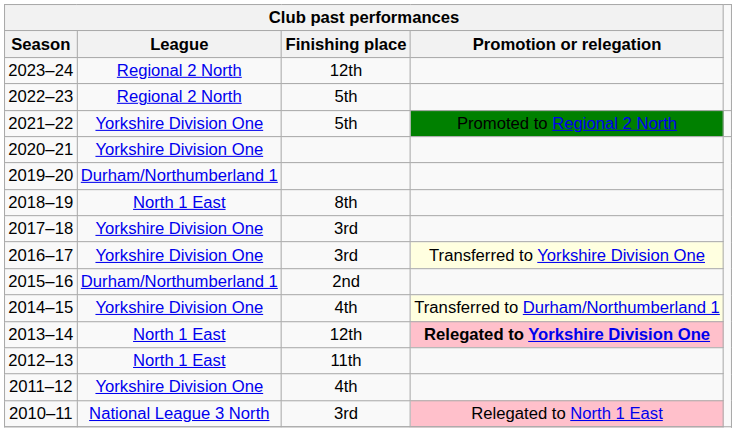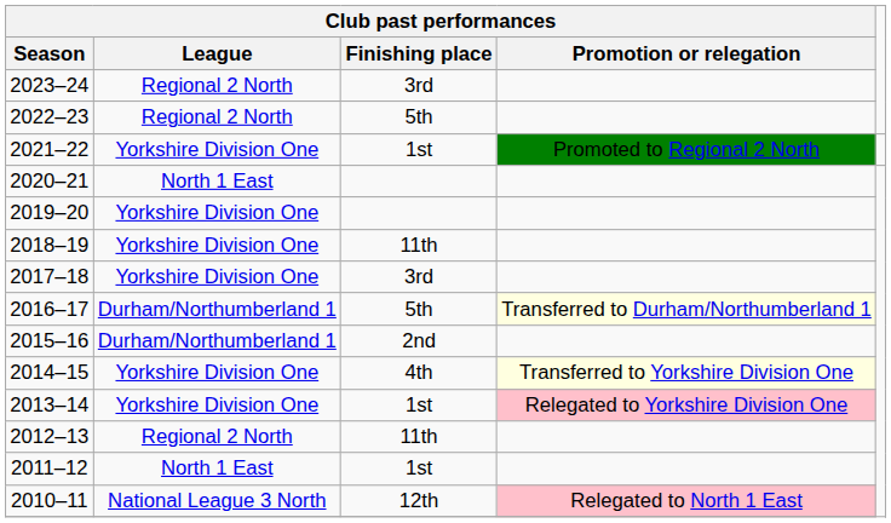 <table class="wikitable" style="text-align: center;">
 <tr>
 <th colspan=4>Club past performances</th>
 </tr>
 <tr>
 <th>Season</th>
 <th>League</th>
 <th>Finishing place</th>
 <th>Promotion or relegation</th>
 </tr>
 <tr>
 <td>2023–24</td>
 <td><a href='#'>Regional 2 North</a></td>
-<td>12th</td>
+<td>3rd</td>
 <td></td>
 </tr>
 <tr>
 <td>2022–23</td>
 <td><a href='#'>Regional 2 North</a></td>
 <td>5th</td>
 <td></td>
 </tr>
 <tr>
 <td>2021–22</td>
 <td><a href='#'>Yorkshire Division One</a></td>
-<td>5th</td>
+<td>1st</td>
 <td style=background:green>Promoted to <a href='#'>Regional 2 North</a></td>
 <td></td>
 </tr>
 <tr>
 <td>2020–21</td>
+<td><a href='#'>North 1 East</a></td>
+<td></td>
+<td></td>
+</tr>
+<tr>
+<td>2019–20</td>
 <td><a href='#'>Yorkshire Division One</a></td>
 <td></td>
 <td></td>
 </tr>
 <tr>
-<td>2019–20</td>
-<td><a href='#'>Durham/Northumberland 1</a></td>
-<td></td>
-<td></td>
-</tr>
-<tr>
 <td>2018–19</td>
-<td><a href='#'>North 1 East</a></td>
-<td>8th</td>
+<td><a href='#'>Yorkshire Division One</a></td>
+<td>11th</td>
 <td></td>
 </tr>
 <tr>
 <td>2017–18</td>
 <td><a href='#'>Yorkshire Division One</a></td>
 <td>3rd</td>
 <td></td>
 </tr>
 <tr>
 <td>2016–17</td>
-<td><a href='#'>Yorkshire Division One</a></td>
-<td>3rd</td>
-<td style=background:lightyellow>Transferred to <a href='#'>Yorkshire Division One</a></td>
+<td><a href='#'>Durham/Northumberland 1</a></td>
+<td>5th</td>
+<td style=background:lightyellow>Transferred to <a href='#'>Durham/Northumberland 1</a></td>
 </tr>
 <tr>
 <td>2015–16</td>
 <td><a href='#'>Durham/Northumberland 1</a></td>
 <td>2nd</td>
 <td></td>
 </tr>
 <tr>
 <td>2014–15</td>
 <td><a href='#'>Yorkshire Division One</a></td>
 <td>4th</td>
-<td style=background:lightyellow>Transferred to <a href='#'>Durham/Northumberland 1</a></td>
+<td style=background:lightyellow>Transferred to <a href='#'>Yorkshire Division One</a></td>
 </tr>
 <tr>
 <td>2013–14</td>
-<td><a href='#'>North 1 East</a></td>
-<td>12th</td>
-<td style=background:pink><strong>Relegated to <a href='#'>Yorkshire Division One</a></strong></td>
+<td><a href='#'>Yorkshire Division One</a></td>
+<td>1st</td>
+<td style=background:pink>Relegated to <a href='#'>Yorkshire Division One</a></td>
 </tr>
 <tr>
 <td>2012–13</td>
-<td><a href='#'>North 1 East</a></td>
+<td><a href='#'>Regional 2 North</a></td>
 <td>11th</td>
 <td></td>
 </tr>
 <tr>
 <td>2011–12</td>
-<td><a href='#'>Yorkshire Division One</a></td>
-<td>4th</td>
+<td><a href='#'>North 1 East</a></td>
+<td>1st</td>
 <td></td>
 </tr>
 <tr>
 <td>2010–11</td>
 <td><a href='#'>National League 3 North</a></td>
-<td>3rd</td>
+<td>12th</td>
 <td style=background:pink>Relegated to <a href='#'>North 1 East</a></td>
 </tr>
 <tr>
 </tr>
 </table>
